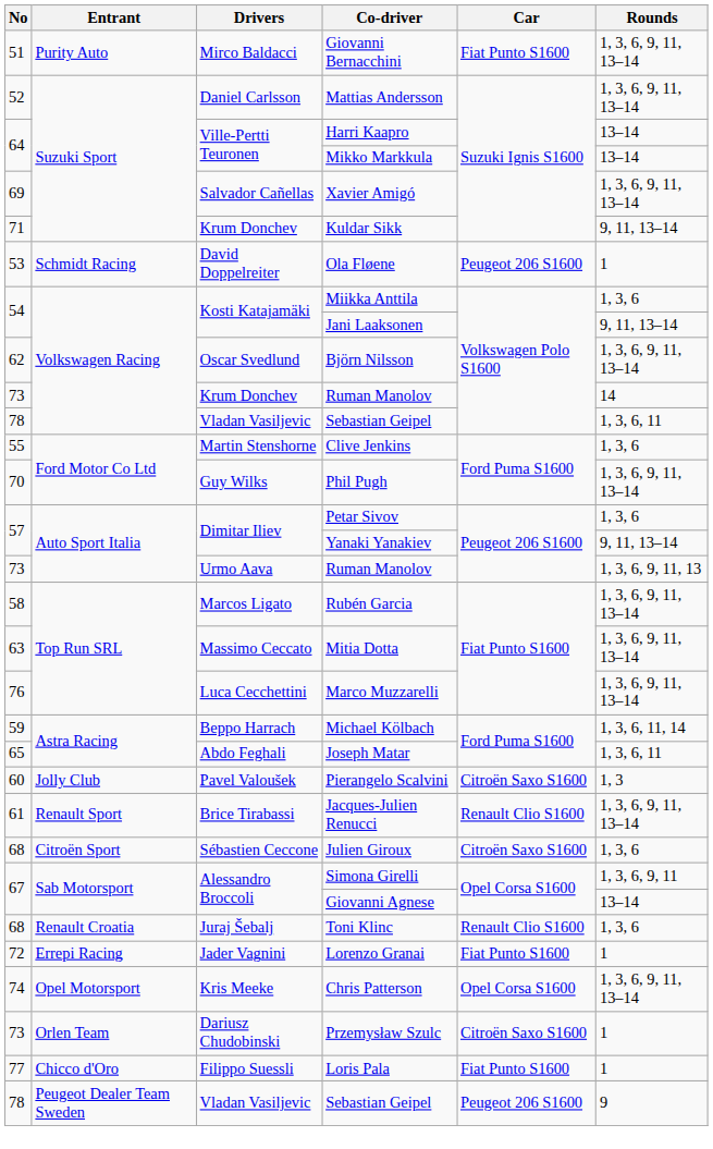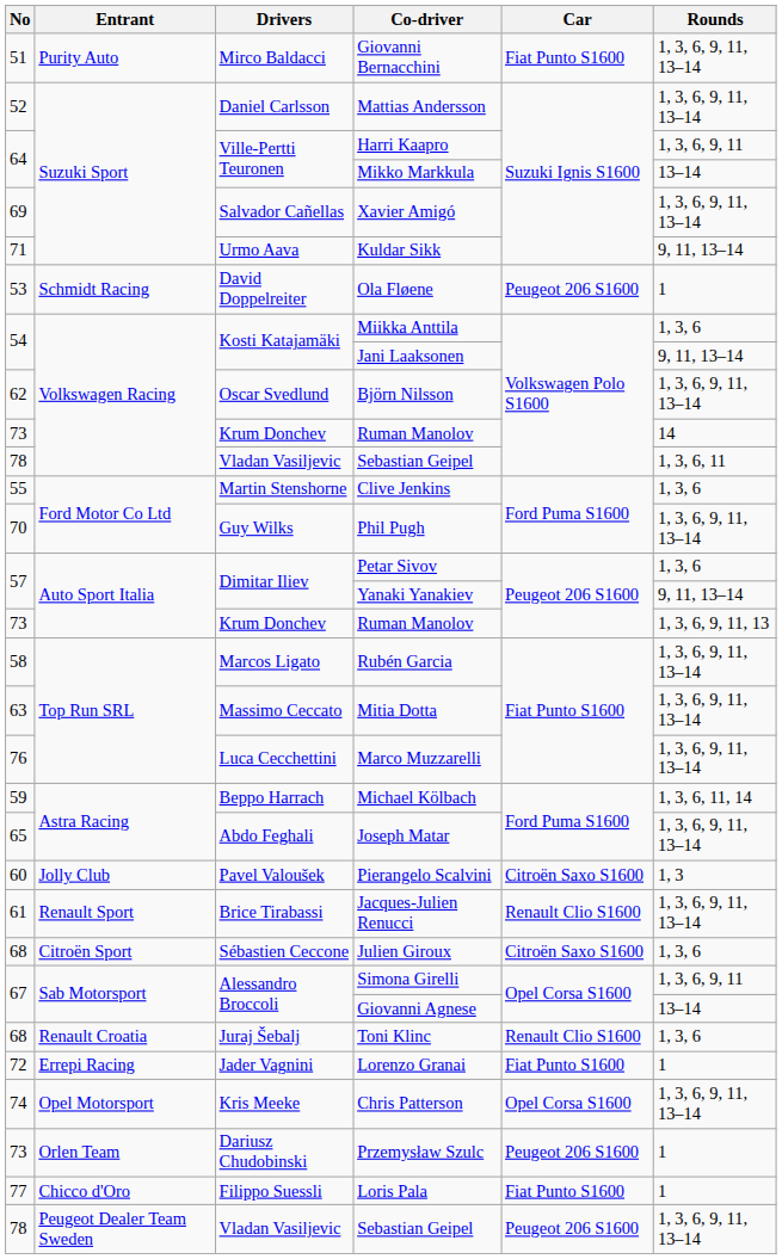 <table class="wikitable" style="font-size: 85%">
 <tr>
 <th>No</th>
 <th>Entrant</th>
 <th>Drivers</th>
 <th>Co-driver</th>
 <th>Car</th>
 <th>Rounds</th>
 </tr>
 <tr>
 <td>51</td>
 <td> <a href='#'>Purity Auto</a></td>
 <td> <a href='#'>Mirco Baldacci</a></td>
 <td> <a href='#'>Giovanni Bernacchini</a></td>
 <td><a href='#'>Fiat Punto S1600</a></td>
 <td>1, 3, 6, 9, 11, 13–14</td>
 </tr>
 <tr>
 <td>52</td>
 <td rowspan=5> <a href='#'>Suzuki Sport</a></td>
 <td> <a href='#'>Daniel Carlsson</a></td>
 <td> <a href='#'>Mattias Andersson</a></td>
 <td rowspan=5><a href='#'>Suzuki Ignis S1600</a></td>
 <td>1, 3, 6, 9, 11, 13–14</td>
 </tr>
 <tr>
 <td rowspan=2>64</td>
 <td rowspan=2> <a href='#'>Ville-Pertti Teuronen</a></td>
 <td> <a href='#'>Harri Kaapro</a></td>
-<td>13–14</td>
+<td>1, 3, 6, 9, 11</td>
 </tr>
 <tr>
 <td> <a href='#'>Mikko Markkula</a></td>
 <td>13–14</td>
 </tr>
 <tr>
 <td>69</td>
 <td> <a href='#'>Salvador Cañellas</a></td>
 <td> <a href='#'>Xavier Amigó</a></td>
 <td>1, 3, 6, 9, 11, 13–14</td>
 </tr>
 <tr>
 <td>71</td>
-<td> <a href='#'>Krum Donchev</a></td>
+<td> <a href='#'>Urmo Aava</a></td>
 <td> <a href='#'>Kuldar Sikk</a></td>
 <td>9, 11, 13–14</td>
 </tr>
 <tr>
 <td>53</td>
 <td> <a href='#'>Schmidt Racing</a></td>
 <td> <a href='#'>David Doppelreiter</a></td>
 <td> <a href='#'>Ola Fløene</a></td>
 <td><a href='#'>Peugeot 206 S1600</a></td>
 <td>1</td>
 </tr>
 <tr>
 <td rowspan=2>54</td>
 <td rowspan=5> <a href='#'>Volkswagen Racing</a></td>
 <td rowspan=2> <a href='#'>Kosti Katajamäki</a></td>
 <td> <a href='#'>Miikka Anttila</a></td>
 <td rowspan=5><a href='#'>Volkswagen Polo S1600</a></td>
 <td>1, 3, 6</td>
 </tr>
 <tr>
 <td> <a href='#'>Jani Laaksonen</a></td>
 <td>9, 11, 13–14</td>
 </tr>
 <tr>
 <td>62</td>
 <td> <a href='#'>Oscar Svedlund</a></td>
 <td> <a href='#'>Björn Nilsson</a></td>
 <td>1, 3, 6, 9, 11, 13–14</td>
 </tr>
 <tr>
 <td>73</td>
 <td> <a href='#'>Krum Donchev</a></td>
 <td> <a href='#'>Ruman Manolov</a></td>
 <td>14</td>
 </tr>
 <tr>
 <td>78</td>
 <td> <a href='#'>Vladan Vasiljevic</a></td>
 <td> <a href='#'>Sebastian Geipel</a></td>
 <td>1, 3, 6, 11</td>
 </tr>
 <tr>
 <td>55</td>
 <td rowspan=2> <a href='#'>Ford Motor Co Ltd</a></td>
 <td> <a href='#'>Martin Stenshorne</a></td>
 <td> <a href='#'>Clive Jenkins</a></td>
 <td rowspan=2><a href='#'>Ford Puma S1600</a></td>
 <td>1, 3, 6</td>
 </tr>
 <tr>
 <td>70</td>
 <td> <a href='#'>Guy Wilks</a></td>
 <td> <a href='#'>Phil Pugh</a></td>
 <td>1, 3, 6, 9, 11, 13–14</td>
 </tr>
 <tr>
 <td rowspan=2>57</td>
 <td rowspan=3> <a href='#'>Auto Sport Italia</a></td>
 <td rowspan=2> <a href='#'>Dimitar Iliev</a></td>
 <td> <a href='#'>Petar Sivov</a></td>
 <td rowspan=3><a href='#'>Peugeot 206 S1600</a></td>
 <td>1, 3, 6</td>
 </tr>
 <tr>
 <td> <a href='#'>Yanaki Yanakiev</a></td>
 <td>9, 11, 13–14</td>
 </tr>
 <tr>
 <td>73</td>
-<td> <a href='#'>Urmo Aava</a></td>
+<td> <a href='#'>Krum Donchev</a></td>
 <td> <a href='#'>Ruman Manolov</a></td>
 <td>1, 3, 6, 9, 11, 13</td>
 </tr>
 <tr>
 <td>58</td>
 <td rowspan=3> <a href='#'>Top Run SRL</a></td>
 <td> <a href='#'>Marcos Ligato</a></td>
 <td> <a href='#'>Rubén Garcia</a></td>
 <td rowspan=3><a href='#'>Fiat Punto S1600</a></td>
 <td>1, 3, 6, 9, 11, 13–14</td>
 </tr>
 <tr>
 <td>63</td>
 <td> <a href='#'>Massimo Ceccato</a></td>
 <td> <a href='#'>Mitia Dotta</a></td>
 <td>1, 3, 6, 9, 11, 13–14</td>
 </tr>
 <tr>
 <td>76</td>
 <td> <a href='#'>Luca Cecchettini</a></td>
 <td> <a href='#'>Marco Muzzarelli</a></td>
 <td>1, 3, 6, 9, 11, 13–14</td>
 </tr>
 <tr>
 <td>59</td>
 <td rowspan=2> <a href='#'>Astra Racing</a></td>
 <td> <a href='#'>Beppo Harrach</a></td>
 <td> <a href='#'>Michael Kölbach</a></td>
 <td rowspan=2><a href='#'>Ford Puma S1600</a></td>
 <td>1, 3, 6, 11, 14</td>
 </tr>
 <tr>
 <td>65</td>
 <td> <a href='#'>Abdo Feghali</a></td>
 <td> <a href='#'>Joseph Matar</a></td>
-<td>1, 3, 6, 11</td>
+<td>1, 3, 6, 9, 11, 13–14</td>
 </tr>
 <tr>
 <td>60</td>
 <td> <a href='#'>Jolly Club</a></td>
 <td> <a href='#'>Pavel Valoušek</a></td>
 <td> <a href='#'>Pierangelo Scalvini</a></td>
 <td><a href='#'>Citroën Saxo S1600</a></td>
 <td>1, 3</td>
 </tr>
 <tr>
 <td>61</td>
 <td> <a href='#'>Renault Sport</a></td>
 <td> <a href='#'>Brice Tirabassi</a></td>
 <td> <a href='#'>Jacques-Julien Renucci</a></td>
 <td><a href='#'>Renault Clio S1600</a></td>
 <td>1, 3, 6, 9, 11, 13–14</td>
 </tr>
 <tr>
 <td>68</td>
 <td> <a href='#'>Citroën Sport</a></td>
 <td> <a href='#'>Sébastien Ceccone</a></td>
 <td> <a href='#'>Julien Giroux</a></td>
 <td><a href='#'>Citroën Saxo S1600</a></td>
 <td>1, 3, 6</td>
 </tr>
 <tr>
 <td rowspan=2>67</td>
 <td rowspan=2> <a href='#'>Sab Motorsport</a></td>
 <td rowspan=2> <a href='#'>Alessandro Broccoli</a></td>
 <td> <a href='#'>Simona Girelli</a></td>
 <td rowspan=2><a href='#'>Opel Corsa S1600</a></td>
 <td>1, 3, 6, 9, 11</td>
 </tr>
 <tr>
 <td> <a href='#'>Giovanni Agnese</a></td>
 <td>13–14</td>
 </tr>
 <tr>
 <td>68</td>
 <td> <a href='#'>Renault Croatia</a></td>
 <td> <a href='#'>Juraj Šebalj</a></td>
 <td> <a href='#'>Toni Klinc</a></td>
 <td><a href='#'>Renault Clio S1600</a></td>
 <td>1, 3, 6</td>
 </tr>
 <tr>
 <td>72</td>
 <td> <a href='#'>Errepi Racing</a></td>
 <td> <a href='#'>Jader Vagnini</a></td>
 <td> <a href='#'>Lorenzo Granai</a></td>
 <td><a href='#'>Fiat Punto S1600</a></td>
 <td>1</td>
 </tr>
 <tr>
 <td>74</td>
 <td> <a href='#'>Opel Motorsport</a></td>
 <td> <a href='#'>Kris Meeke</a></td>
 <td> <a href='#'>Chris Patterson</a></td>
 <td><a href='#'>Opel Corsa S1600</a></td>
 <td>1, 3, 6, 9, 11, 13–14</td>
 </tr>
 <tr>
 <td>73</td>
 <td> <a href='#'>Orlen Team</a></td>
 <td> <a href='#'>Dariusz Chudobinski</a></td>
 <td> <a href='#'>Przemysław Szulc</a></td>
-<td><a href='#'>Citroën Saxo S1600</a></td>
+<td><a href='#'>Peugeot 206 S1600</a></td>
 <td>1</td>
 </tr>
 <tr>
 <td>77</td>
 <td> <a href='#'>Chicco d'Oro</a></td>
 <td> <a href='#'>Filippo Suessli</a></td>
 <td> <a href='#'>Loris Pala</a></td>
 <td><a href='#'>Fiat Punto S1600</a></td>
 <td>1</td>
 </tr>
 <tr>
 <td>78</td>
 <td> <a href='#'>Peugeot Dealer Team Sweden</a></td>
 <td> <a href='#'>Vladan Vasiljevic</a></td>
 <td> <a href='#'>Sebastian Geipel</a></td>
 <td><a href='#'>Peugeot 206 S1600</a></td>
-<td>9</td>
+<td>1, 3, 6, 9, 11, 13–14</td>
 </tr>
 <tr>
 </tr>
 </table>
